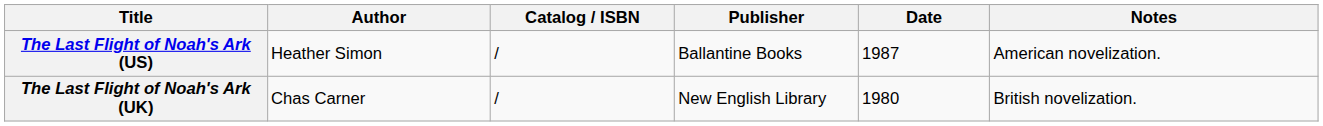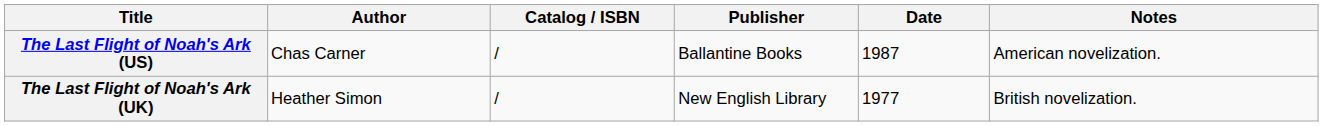 <table class="wikitable sortable" style="width:100%;">
 <tr>
 <th width=20%>Title</th>
 <th width=17%>Author</th>
 <th width=14%>Catalog / ISBN</th>
 <th width=14%>Publisher</th>
 <th width=10%>Date</th>
 <th width=25%>Notes</th>
 </tr>
 <tr>
 <th><em><a href='#'>The Last Flight of Noah's Ark</a></em> (US)</th>
-<td>Heather Simon</td>
+<td>Chas Carner</td>
 <td> / </td>
 <td>Ballantine Books</td>
 <td>1987</td>
 <td>American novelization.</td>
 </tr>
 <tr>
 <th><em>The Last Flight of Noah's Ark</em> (UK)</th>
-<td>Chas Carner</td>
+<td>Heather Simon</td>
 <td> / </td>
 <td>New English Library</td>
-<td>1980</td>
+<td>1977</td>
 <td>British novelization.</td>
 </tr>
 </table>
